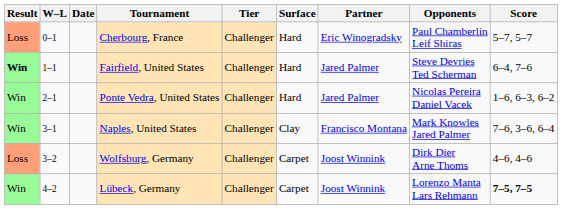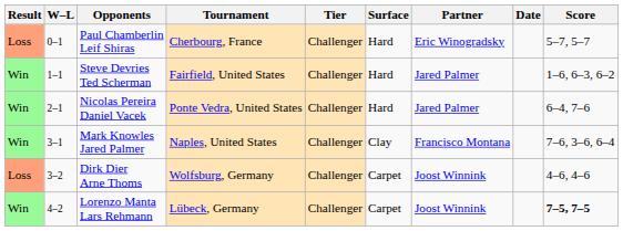 <table class="sortable wikitable">
 <tr>
 <th>Result</th>
 <th class="unsortable">W–L</th>
-<th>Date</th>
+<th>Opponents</th>
 <th>Tournament</th>
 <th>Tier</th>
 <th>Surface</th>
 <th>Partner</th>
-<th>Opponents</th>
+<th>Date</th>
 <th class="unsortable">Score</th>
 </tr>
 <tr>
 <td style="background:#ffa07a;">Loss</td>
 <td><small>0–1</small></td>
-<td></td>
+<td> <a href='#'>Paul Chamberlin</a> <br>  <a href='#'>Leif Shiras</a></td>
 <td style="background:moccasin;"><a href='#'>Cherbourg</a>, France</td>
 <td style="background:moccasin;">Challenger</td>
 <td>Hard</td>
 <td> <a href='#'>Eric Winogradsky</a></td>
-<td> <a href='#'>Paul Chamberlin</a> <br>  <a href='#'>Leif Shiras</a></td>
+<td></td>
 <td>5–7, 5–7</td>
 </tr>
 <tr>
-<td style="background:#98fb98;"><strong>Win</strong></td>
+<td style="background:#98fb98;">Win</td>
 <td><small>1–1</small></td>
-<td></td>
+<td> <a href='#'>Steve Devries</a> <br>  <a href='#'>Ted Scherman</a></td>
 <td style="background:moccasin;"><a href='#'>Fairfield</a>, United States</td>
 <td style="background:moccasin;">Challenger</td>
 <td>Hard</td>
 <td> <a href='#'>Jared Palmer</a></td>
-<td> <a href='#'>Steve Devries</a> <br>  <a href='#'>Ted Scherman</a></td>
+<td></td>
+<td>1–6, 6–3, 6–2</td>
+</tr>
+<tr>
+<td style="background:#98fb98;">Win</td>
+<td><small>2–1</small></td>
+<td> <a href='#'>Nicolas Pereira</a> <br>  <a href='#'>Daniel Vacek</a></td>
+<td style="background:moccasin;"><a href='#'>Ponte Vedra</a>, United States</td>
+<td style="background:moccasin;">Challenger</td>
+<td>Hard</td>
+<td> <a href='#'>Jared Palmer</a></td>
+<td></td>
 <td>6–4, 7–6</td>
 </tr>
 <tr>
 <td style="background:#98fb98;">Win</td>
-<td><small>2–1</small></td>
-<td></td>
-<td style="background:moccasin;"><a href='#'>Ponte Vedra</a>, United States</td>
-<td style="background:moccasin;">Challenger</td>
-<td>Hard</td>
-<td> <a href='#'>Jared Palmer</a></td>
-<td> <a href='#'>Nicolas Pereira</a> <br>  <a href='#'>Daniel Vacek</a></td>
-<td>1–6, 6–3, 6–2</td>
-</tr>
-<tr>
-<td style="background:#98fb98;">Win</td>
 <td><small>3–1</small></td>
-<td></td>
+<td> <a href='#'>Mark Knowles</a> <br>  <a href='#'>Jared Palmer</a></td>
 <td style="background:moccasin;"><a href='#'>Naples</a>, United States</td>
 <td style="background:moccasin;">Challenger</td>
 <td>Clay</td>
 <td> <a href='#'>Francisco Montana</a></td>
-<td> <a href='#'>Mark Knowles</a> <br>  <a href='#'>Jared Palmer</a></td>
+<td></td>
 <td>7–6, 3–6, 6–4</td>
 </tr>
 <tr>
 <td style="background:#ffa07a;">Loss</td>
 <td><small>3–2</small></td>
-<td></td>
+<td> <a href='#'>Dirk Dier</a> <br>  <a href='#'>Arne Thoms</a></td>
 <td style="background:moccasin;"><a href='#'>Wolfsburg</a>, Germany</td>
 <td style="background:moccasin;">Challenger</td>
 <td>Carpet</td>
 <td> <a href='#'>Joost Winnink</a></td>
-<td> <a href='#'>Dirk Dier</a> <br>  <a href='#'>Arne Thoms</a></td>
+<td></td>
 <td>4–6, 4–6</td>
 </tr>
 <tr>
 <td style="background:#98fb98;">Win</td>
 <td><small>4–2</small></td>
-<td></td>
+<td> <a href='#'>Lorenzo Manta</a> <br>  <a href='#'>Lars Rehmann</a></td>
 <td style="background:moccasin;"><a href='#'>Lübeck</a>, Germany</td>
 <td style="background:moccasin;">Challenger</td>
 <td>Carpet</td>
 <td> <a href='#'>Joost Winnink</a></td>
-<td> <a href='#'>Lorenzo Manta</a> <br>  <a href='#'>Lars Rehmann</a></td>
+<td></td>
 <td><strong>7–5, 7–5</strong></td>
 </tr>
 </table>
